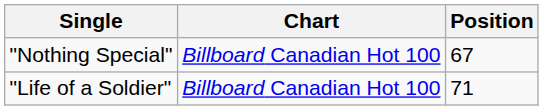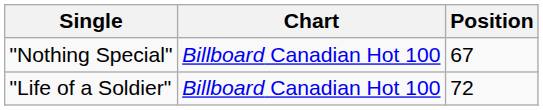 <table class="wikitable sortable">
 <tr>
 <th align="left" valign="top">Single</th>
 <th align="left" valign="top">Chart</th>
 <th align="left" valign="top">Position</th>
 </tr>
 <tr>
 <td align="left" valign="top">"Nothing Special"</td>
 <td align="left" valign="top"><a href='#'><em>Billboard</em> Canadian Hot 100</a></td>
 <td align="left" valign="top">67</td>
 </tr>
 <tr>
 <td align="left" valign="top">"Life of a Soldier"</td>
 <td align="left" valign="top"><a href='#'><em>Billboard</em> Canadian Hot 100</a></td>
-<td align="left" valign="top">71</td>
+<td align="left" valign="top">72</td>
 </tr>
 </table>
